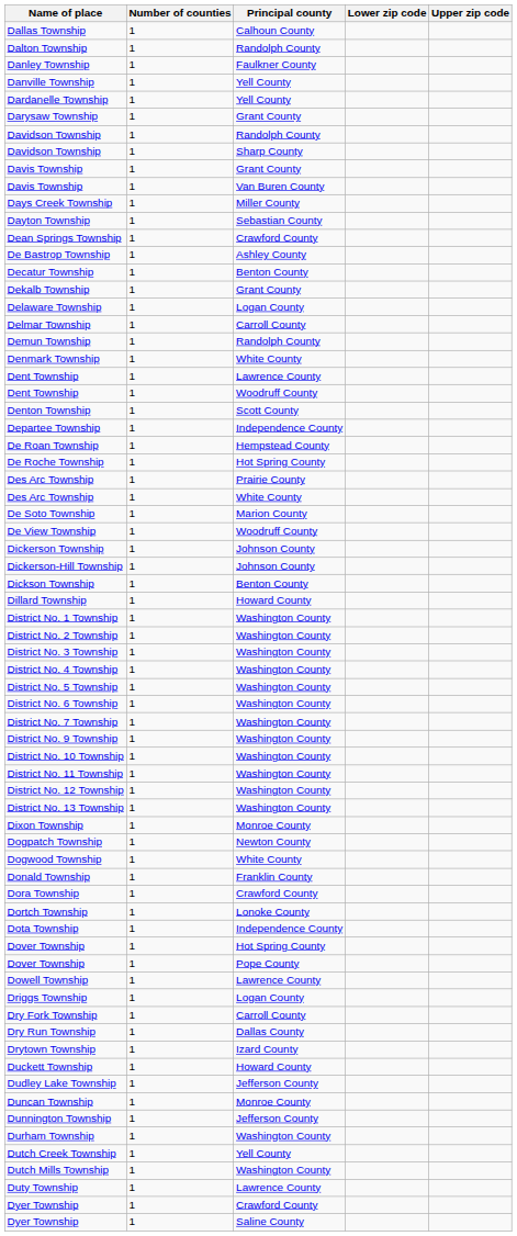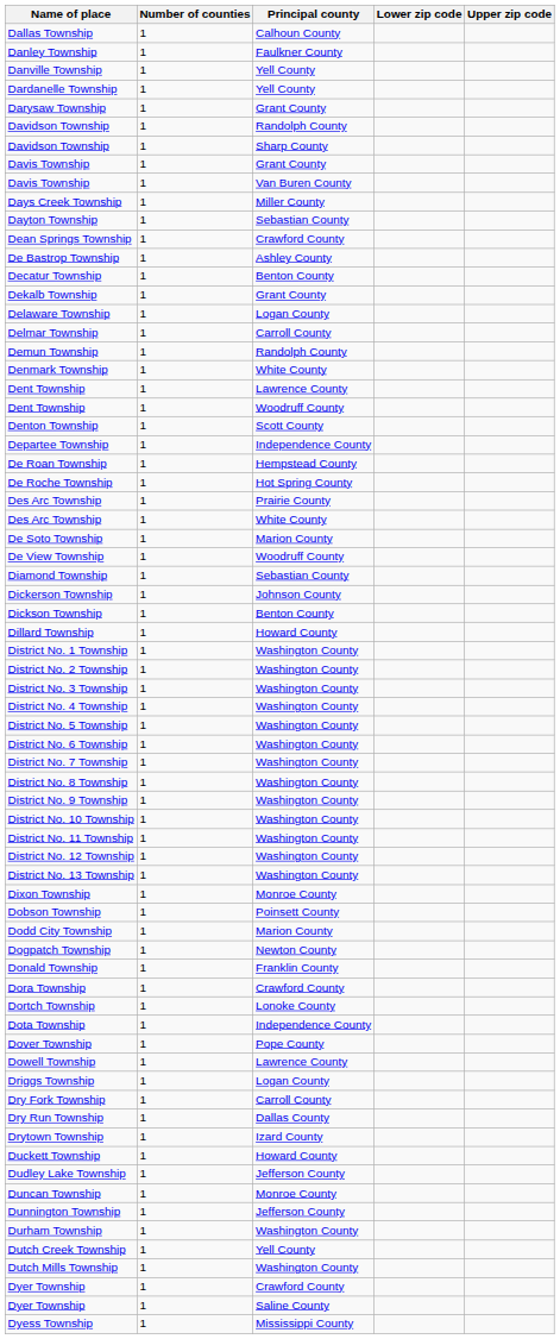 <table class="wikitable">
 <tr>
 <th>Name of place</th>
 <th>Number of counties</th>
 <th>Principal county</th>
 <th>Lower zip code</th>
 <th>Upper zip code</th>
 </tr>
 <tr>
 <td><a href='#'>Dallas Township</a></td>
 <td>1</td>
 <td><a href='#'>Calhoun County</a></td>
-<td> </td>
-<td> </td>
-</tr>
-<tr>
-<td><a href='#'>Dalton Township</a></td>
-<td>1</td>
-<td><a href='#'>Randolph County</a></td>
 <td> </td>
 <td> </td>
 </tr>
 <tr>
 <td><a href='#'>Danley Township</a></td>
 <td>1</td>
 <td><a href='#'>Faulkner County</a></td>
 <td> </td>
 <td> </td>
 </tr>
 <tr>
 <td><a href='#'>Danville Township</a></td>
 <td>1</td>
 <td><a href='#'>Yell County</a></td>
 <td> </td>
 <td> </td>
 </tr>
 <tr>
 <td><a href='#'>Dardanelle Township</a></td>
 <td>1</td>
 <td><a href='#'>Yell County</a></td>
 <td> </td>
 <td> </td>
 </tr>
 <tr>
 <td><a href='#'>Darysaw Township</a></td>
 <td>1</td>
 <td><a href='#'>Grant County</a></td>
 <td> </td>
 <td> </td>
 </tr>
 <tr>
 <td><a href='#'>Davidson Township</a></td>
 <td>1</td>
 <td><a href='#'>Randolph County</a></td>
 <td> </td>
 <td> </td>
 </tr>
 <tr>
 <td><a href='#'>Davidson Township</a></td>
 <td>1</td>
 <td><a href='#'>Sharp County</a></td>
 <td> </td>
 <td> </td>
 </tr>
 <tr>
 <td><a href='#'>Davis Township</a></td>
 <td>1</td>
 <td><a href='#'>Grant County</a></td>
 <td> </td>
 <td> </td>
 </tr>
 <tr>
 <td><a href='#'>Davis Township</a></td>
 <td>1</td>
 <td><a href='#'>Van Buren County</a></td>
 <td> </td>
 <td> </td>
 </tr>
 <tr>
 <td><a href='#'>Days Creek Township</a></td>
 <td>1</td>
 <td><a href='#'>Miller County</a></td>
 <td> </td>
 <td> </td>
 </tr>
 <tr>
 <td><a href='#'>Dayton Township</a></td>
 <td>1</td>
 <td><a href='#'>Sebastian County</a></td>
 <td> </td>
 <td> </td>
 </tr>
 <tr>
 <td><a href='#'>Dean Springs Township</a></td>
 <td>1</td>
 <td><a href='#'>Crawford County</a></td>
 <td> </td>
 <td> </td>
 </tr>
 <tr>
 <td><a href='#'>De Bastrop Township</a></td>
 <td>1</td>
 <td><a href='#'>Ashley County</a></td>
 <td> </td>
 <td> </td>
 </tr>
 <tr>
 <td><a href='#'>Decatur Township</a></td>
 <td>1</td>
 <td><a href='#'>Benton County</a></td>
 <td> </td>
 <td> </td>
 </tr>
 <tr>
 <td><a href='#'>Dekalb Township</a></td>
 <td>1</td>
 <td><a href='#'>Grant County</a></td>
 <td> </td>
 <td> </td>
 </tr>
 <tr>
 <td><a href='#'>Delaware Township</a></td>
 <td>1</td>
 <td><a href='#'>Logan County</a></td>
 <td> </td>
 <td> </td>
 </tr>
 <tr>
 <td><a href='#'>Delmar Township</a></td>
 <td>1</td>
 <td><a href='#'>Carroll County</a></td>
 <td> </td>
 <td> </td>
 </tr>
 <tr>
 <td><a href='#'>Demun Township</a></td>
 <td>1</td>
 <td><a href='#'>Randolph County</a></td>
 <td> </td>
 <td> </td>
 </tr>
 <tr>
 <td><a href='#'>Denmark Township</a></td>
 <td>1</td>
 <td><a href='#'>White County</a></td>
 <td> </td>
 <td> </td>
 </tr>
 <tr>
 <td><a href='#'>Dent Township</a></td>
 <td>1</td>
 <td><a href='#'>Lawrence County</a></td>
 <td> </td>
 <td> </td>
 </tr>
 <tr>
 <td><a href='#'>Dent Township</a></td>
 <td>1</td>
 <td><a href='#'>Woodruff County</a></td>
 <td> </td>
 <td> </td>
 </tr>
 <tr>
 <td><a href='#'>Denton Township</a></td>
 <td>1</td>
 <td><a href='#'>Scott County</a></td>
 <td> </td>
 <td> </td>
 </tr>
 <tr>
 <td><a href='#'>Departee Township</a></td>
 <td>1</td>
 <td><a href='#'>Independence County</a></td>
 <td> </td>
 <td> </td>
 </tr>
 <tr>
 <td><a href='#'>De Roan Township</a></td>
 <td>1</td>
 <td><a href='#'>Hempstead County</a></td>
 <td> </td>
 <td> </td>
 </tr>
 <tr>
 <td><a href='#'>De Roche Township</a></td>
 <td>1</td>
 <td><a href='#'>Hot Spring County</a></td>
 <td> </td>
 <td> </td>
 </tr>
 <tr>
 <td><a href='#'>Des Arc Township</a></td>
 <td>1</td>
 <td><a href='#'>Prairie County</a></td>
 <td> </td>
 <td> </td>
 </tr>
 <tr>
 <td><a href='#'>Des Arc Township</a></td>
 <td>1</td>
 <td><a href='#'>White County</a></td>
 <td> </td>
 <td> </td>
 </tr>
 <tr>
 <td><a href='#'>De Soto Township</a></td>
 <td>1</td>
 <td><a href='#'>Marion County</a></td>
 <td> </td>
 <td> </td>
 </tr>
 <tr>
 <td><a href='#'>De View Township</a></td>
 <td>1</td>
 <td><a href='#'>Woodruff County</a></td>
 <td> </td>
 <td> </td>
 </tr>
 <tr>
-<td><a href='#'>Dickerson Township</a></td>
+<td><a href='#'>Diamond Township</a></td>
 <td>1</td>
-<td><a href='#'>Johnson County</a></td>
+<td><a href='#'>Sebastian County</a></td>
 <td> </td>
 <td> </td>
 </tr>
 <tr>
-<td><a href='#'>Dickerson-Hill Township</a></td>
+<td><a href='#'>Dickerson Township</a></td>
 <td>1</td>
 <td><a href='#'>Johnson County</a></td>
 <td> </td>
 <td> </td>
 </tr>
 <tr>
 <td><a href='#'>Dickson Township</a></td>
 <td>1</td>
 <td><a href='#'>Benton County</a></td>
 <td> </td>
 <td> </td>
 </tr>
 <tr>
 <td><a href='#'>Dillard Township</a></td>
 <td>1</td>
 <td><a href='#'>Howard County</a></td>
 <td> </td>
 <td> </td>
 </tr>
 <tr>
 <td><a href='#'>District No. 1 Township</a></td>
 <td>1</td>
 <td><a href='#'>Washington County</a></td>
 <td> </td>
 <td> </td>
 </tr>
 <tr>
 <td><a href='#'>District No. 2 Township</a></td>
 <td>1</td>
 <td><a href='#'>Washington County</a></td>
 <td> </td>
 <td> </td>
 </tr>
 <tr>
 <td><a href='#'>District No. 3 Township</a></td>
 <td>1</td>
 <td><a href='#'>Washington County</a></td>
 <td> </td>
 <td> </td>
 </tr>
 <tr>
 <td><a href='#'>District No. 4 Township</a></td>
 <td>1</td>
 <td><a href='#'>Washington County</a></td>
 <td> </td>
 <td> </td>
 </tr>
 <tr>
 <td><a href='#'>District No. 5 Township</a></td>
 <td>1</td>
 <td><a href='#'>Washington County</a></td>
 <td> </td>
 <td> </td>
 </tr>
 <tr>
 <td><a href='#'>District No. 6 Township</a></td>
 <td>1</td>
 <td><a href='#'>Washington County</a></td>
 <td> </td>
 <td> </td>
 </tr>
 <tr>
 <td><a href='#'>District No. 7 Township</a></td>
 <td>1</td>
 <td><a href='#'>Washington County</a></td>
 <td> </td>
 <td> </td>
 </tr>
 <tr>
+<td><a href='#'>District No. 8 Township</a></td>
+<td>1</td>
+<td><a href='#'>Washington County</a></td>
+<td> </td>
+<td> </td>
+</tr>
+<tr>
 <td><a href='#'>District No. 9 Township</a></td>
 <td>1</td>
 <td><a href='#'>Washington County</a></td>
 <td> </td>
 <td> </td>
 </tr>
 <tr>
 <td><a href='#'>District No. 10 Township</a></td>
 <td>1</td>
 <td><a href='#'>Washington County</a></td>
 <td> </td>
 <td> </td>
 </tr>
 <tr>
 <td><a href='#'>District No. 11 Township</a></td>
 <td>1</td>
 <td><a href='#'>Washington County</a></td>
 <td> </td>
 <td> </td>
 </tr>
 <tr>
 <td><a href='#'>District No. 12 Township</a></td>
 <td>1</td>
 <td><a href='#'>Washington County</a></td>
 <td> </td>
 <td> </td>
 </tr>
 <tr>
 <td><a href='#'>District No. 13 Township</a></td>
 <td>1</td>
 <td><a href='#'>Washington County</a></td>
 <td> </td>
 <td> </td>
 </tr>
 <tr>
 <td><a href='#'>Dixon Township</a></td>
 <td>1</td>
 <td><a href='#'>Monroe County</a></td>
 <td> </td>
 <td> </td>
 </tr>
 <tr>
-<td><a href='#'>Dogpatch Township</a></td>
+<td><a href='#'>Dobson Township</a></td>
 <td>1</td>
-<td><a href='#'>Newton County</a></td>
+<td><a href='#'>Poinsett County</a></td>
 <td> </td>
 <td> </td>
 </tr>
 <tr>
-<td><a href='#'>Dogwood Township</a></td>
+<td><a href='#'>Dodd City Township</a></td>
 <td>1</td>
-<td><a href='#'>White County</a></td>
+<td><a href='#'>Marion County</a></td>
+<td> </td>
+<td> </td>
+</tr>
+<tr>
+<td><a href='#'>Dogpatch Township</a></td>
+<td>1</td>
+<td><a href='#'>Newton County</a></td>
 <td> </td>
 <td> </td>
 </tr>
 <tr>
 <td><a href='#'>Donald Township</a></td>
 <td>1</td>
 <td><a href='#'>Franklin County</a></td>
 <td> </td>
 <td> </td>
 </tr>
 <tr>
 <td><a href='#'>Dora Township</a></td>
 <td>1</td>
 <td><a href='#'>Crawford County</a></td>
 <td> </td>
 <td> </td>
 </tr>
 <tr>
 <td><a href='#'>Dortch Township</a></td>
 <td>1</td>
 <td><a href='#'>Lonoke County</a></td>
 <td> </td>
 <td> </td>
 </tr>
 <tr>
 <td><a href='#'>Dota Township</a></td>
 <td>1</td>
 <td><a href='#'>Independence County</a></td>
-<td> </td>
-<td> </td>
-</tr>
-<tr>
-<td><a href='#'>Dover Township</a></td>
-<td>1</td>
-<td><a href='#'>Hot Spring County</a></td>
 <td> </td>
 <td> </td>
 </tr>
 <tr>
 <td><a href='#'>Dover Township</a></td>
 <td>1</td>
 <td><a href='#'>Pope County</a></td>
 <td> </td>
 <td> </td>
 </tr>
 <tr>
 <td><a href='#'>Dowell Township</a></td>
 <td>1</td>
 <td><a href='#'>Lawrence County</a></td>
 <td> </td>
 <td> </td>
 </tr>
 <tr>
 <td><a href='#'>Driggs Township</a></td>
 <td>1</td>
 <td><a href='#'>Logan County</a></td>
 <td> </td>
 <td> </td>
 </tr>
 <tr>
 <td><a href='#'>Dry Fork Township</a></td>
 <td>1</td>
 <td><a href='#'>Carroll County</a></td>
 <td> </td>
 <td> </td>
 </tr>
 <tr>
 <td><a href='#'>Dry Run Township</a></td>
 <td>1</td>
 <td><a href='#'>Dallas County</a></td>
 <td> </td>
 <td> </td>
 </tr>
 <tr>
 <td><a href='#'>Drytown Township</a></td>
 <td>1</td>
 <td><a href='#'>Izard County</a></td>
 <td> </td>
 <td> </td>
 </tr>
 <tr>
 <td><a href='#'>Duckett Township</a></td>
 <td>1</td>
 <td><a href='#'>Howard County</a></td>
 <td> </td>
 <td> </td>
 </tr>
 <tr>
 <td><a href='#'>Dudley Lake Township</a></td>
 <td>1</td>
 <td><a href='#'>Jefferson County</a></td>
 <td> </td>
 <td> </td>
 </tr>
 <tr>
 <td><a href='#'>Duncan Township</a></td>
 <td>1</td>
 <td><a href='#'>Monroe County</a></td>
 <td> </td>
 <td> </td>
 </tr>
 <tr>
 <td><a href='#'>Dunnington Township</a></td>
 <td>1</td>
 <td><a href='#'>Jefferson County</a></td>
 <td> </td>
 <td> </td>
 </tr>
 <tr>
 <td><a href='#'>Durham Township</a></td>
 <td>1</td>
 <td><a href='#'>Washington County</a></td>
 <td> </td>
 <td> </td>
 </tr>
 <tr>
 <td><a href='#'>Dutch Creek Township</a></td>
 <td>1</td>
 <td><a href='#'>Yell County</a></td>
 <td> </td>
 <td> </td>
 </tr>
 <tr>
 <td><a href='#'>Dutch Mills Township</a></td>
 <td>1</td>
 <td><a href='#'>Washington County</a></td>
 <td> </td>
 <td> </td>
 </tr>
 <tr>
-<td><a href='#'>Duty Township</a></td>
-<td>1</td>
-<td><a href='#'>Lawrence County</a></td>
-<td> </td>
-<td> </td>
-</tr>
-<tr>
 <td><a href='#'>Dyer Township</a></td>
 <td>1</td>
 <td><a href='#'>Crawford County</a></td>
 <td> </td>
 <td> </td>
 </tr>
 <tr>
 <td><a href='#'>Dyer Township</a></td>
 <td>1</td>
 <td><a href='#'>Saline County</a></td>
 <td> </td>
 <td> </td>
 </tr>
+<tr>
+<td><a href='#'>Dyess Township</a></td>
+<td>1</td>
+<td><a href='#'>Mississippi County</a></td>
+<td> </td>
+<td> </td>
+</tr>
 </table>
